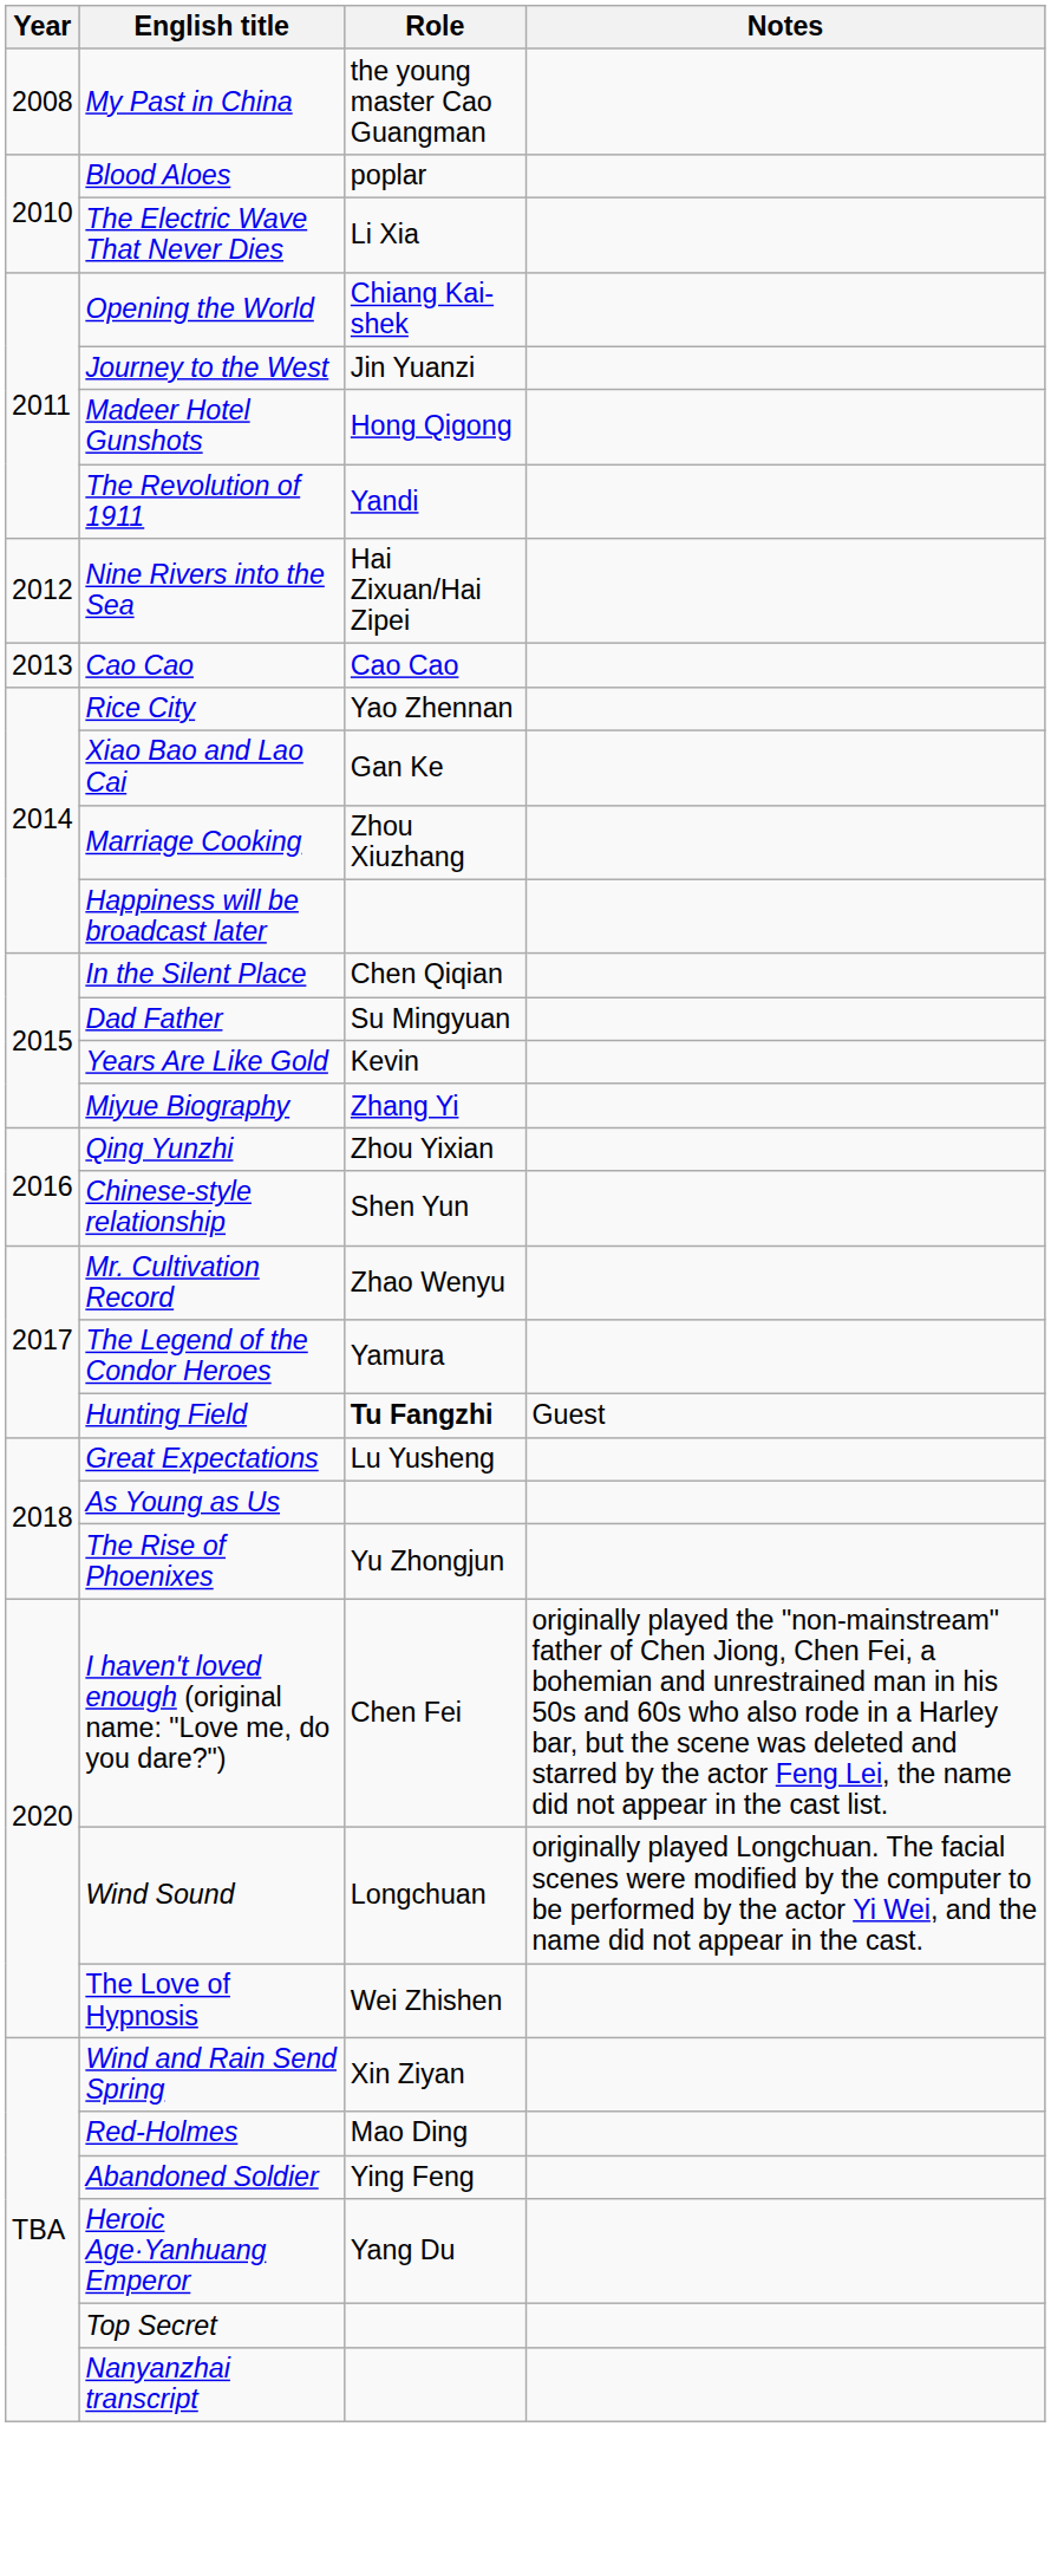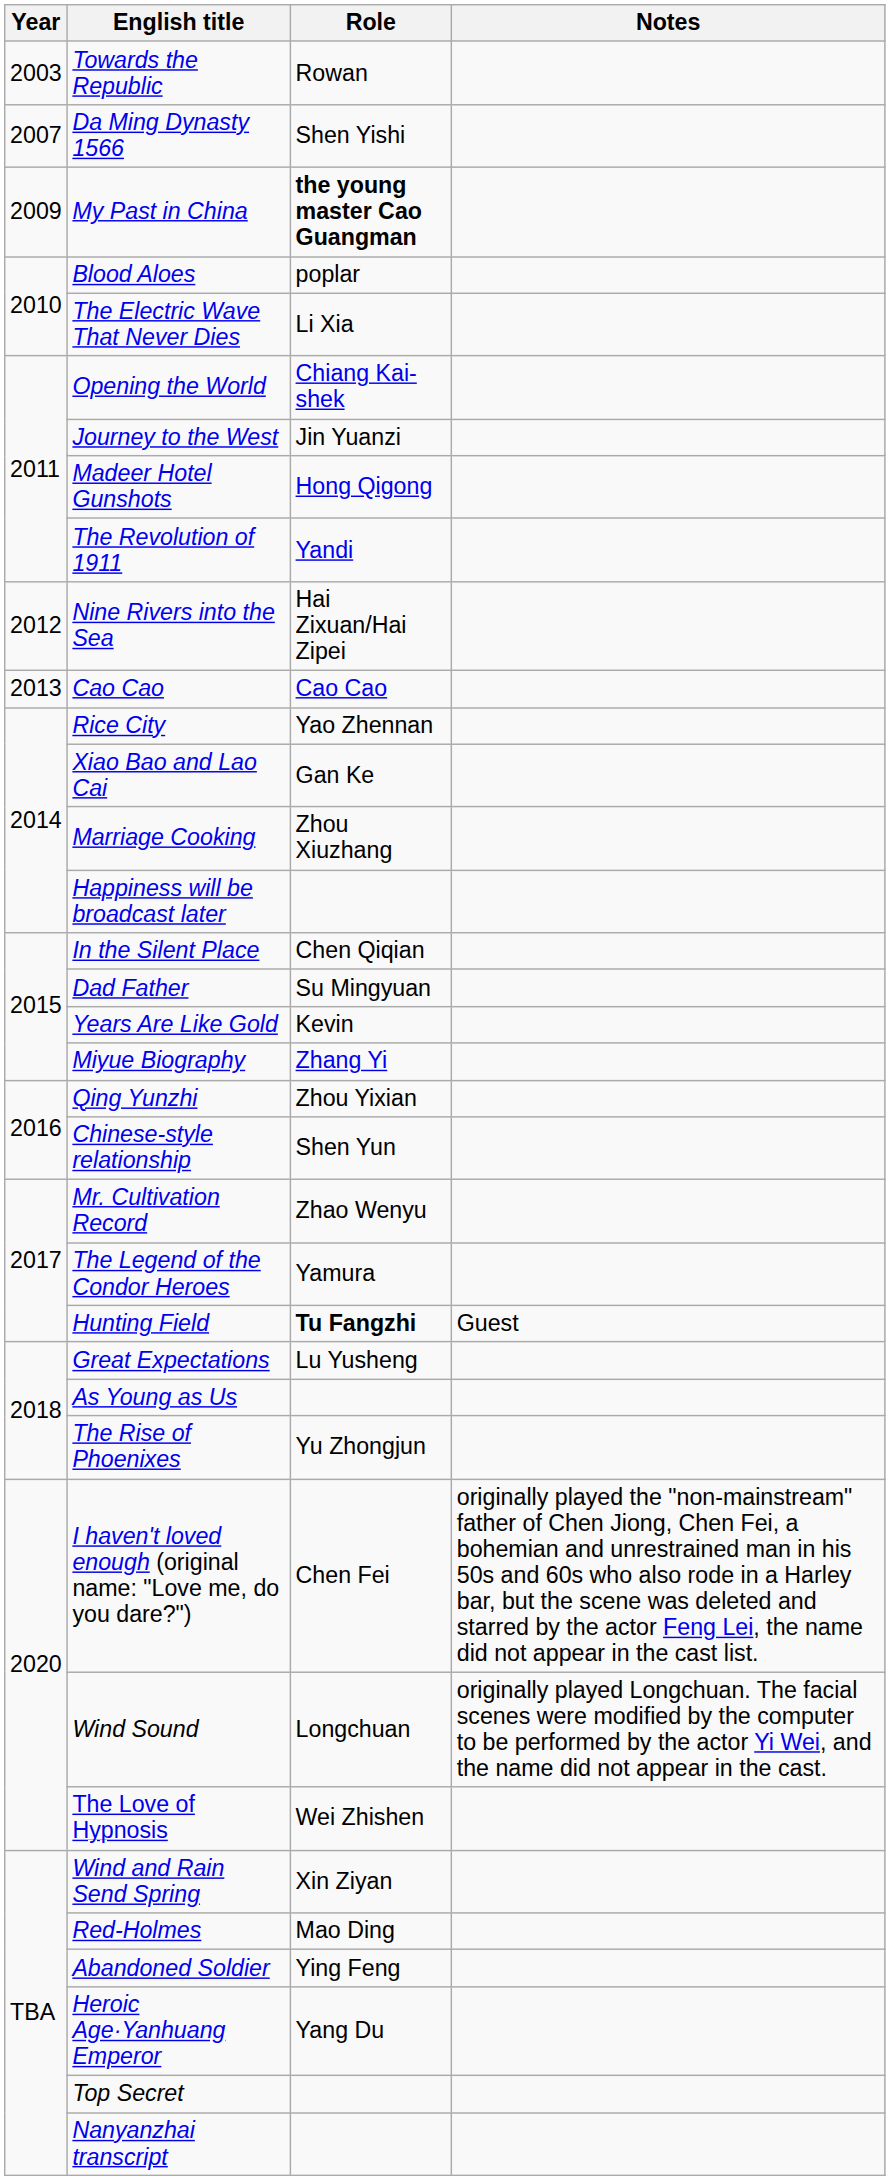 <table class="wikitable">
 <tr>
 <th>Year</th>
 <th>English title</th>
 <th>Role</th>
 <th>Notes</th>
 </tr>
 <tr>
-<td>2008</td>
+<td>2003</td>
+<td><em><a href='#'>Towards the Republic</a></em></td>
+<td>Rowan</td>
+<td></td>
+</tr>
+<tr>
+<td>2007</td>
+<td><em><a href='#'>Da Ming Dynasty 1566</a></em></td>
+<td>Shen Yishi</td>
+<td></td>
+</tr>
+<tr>
+<td>2009</td>
 <td><em><a href='#'>My Past in China</a></em></td>
-<td>the young master Cao Guangman</td>
+<td><strong>the young master Cao Guangman</strong></td>
 <td></td>
 </tr>
 <tr>
 <td rowspan=2>2010</td>
 <td><em><a href='#'>Blood Aloes</a></em></td>
 <td>poplar</td>
 <td></td>
 </tr>
 <tr>
 <td><em><a href='#'>The Electric Wave That Never Dies</a></em></td>
 <td>Li Xia</td>
 <td></td>
 </tr>
 <tr>
 <td rowspan=4>2011</td>
 <td><em><a href='#'>Opening the World</a></em></td>
 <td><a href='#'>Chiang Kai-shek</a></td>
 <td></td>
 </tr>
 <tr>
 <td><em><a href='#'>Journey to the West</a></em></td>
 <td>Jin Yuanzi</td>
 <td></td>
 </tr>
 <tr>
 <td><em><a href='#'>Madeer Hotel Gunshots</a></em></td>
 <td><a href='#'>Hong Qigong</a></td>
 <td></td>
 </tr>
 <tr>
 <td><em><a href='#'>The Revolution of 1911</a></em></td>
 <td><a href='#'>Yandi</a></td>
 <td></td>
 </tr>
 <tr>
 <td>2012</td>
 <td><em><a href='#'>Nine Rivers into the Sea</a></em></td>
 <td>Hai Zixuan/Hai Zipei</td>
 <td></td>
 </tr>
 <tr>
 <td>2013</td>
 <td><em><a href='#'>Cao Cao</a></em></td>
 <td><a href='#'>Cao Cao</a></td>
 <td></td>
 </tr>
 <tr>
 <td rowspan=4>2014</td>
 <td><em><a href='#'>Rice City</a></em></td>
 <td>Yao Zhennan</td>
 <td></td>
 </tr>
 <tr>
 <td><em><a href='#'>Xiao Bao and Lao Cai</a></em></td>
 <td>Gan Ke</td>
 <td></td>
 </tr>
 <tr>
 <td><em><a href='#'>Marriage Cooking</a></em></td>
 <td>Zhou Xiuzhang</td>
 <td></td>
 </tr>
 <tr>
 <td><em><a href='#'>Happiness will be broadcast later</a></em></td>
 <td></td>
 <td></td>
 </tr>
 <tr>
 <td rowspan=4>2015</td>
 <td><em><a href='#'>In the Silent Place</a></em></td>
 <td>Chen Qiqian</td>
 <td></td>
 </tr>
 <tr>
 <td><em><a href='#'>Dad Father</a></em></td>
 <td>Su Mingyuan</td>
 <td></td>
 </tr>
 <tr>
 <td><em><a href='#'>Years Are Like Gold</a></em></td>
 <td>Kevin</td>
 <td></td>
 </tr>
 <tr>
 <td><em><a href='#'>Miyue Biography</a></em></td>
 <td><a href='#'>Zhang Yi</a></td>
 <td></td>
 </tr>
 <tr>
 <td rowspan=2>2016</td>
 <td><em><a href='#'>Qing Yunzhi</a></em></td>
 <td>Zhou Yixian</td>
 <td></td>
 </tr>
 <tr>
 <td><em><a href='#'>Chinese-style relationship</a></em></td>
 <td>Shen Yun</td>
 <td></td>
 </tr>
 <tr>
 <td rowspan=3>2017</td>
 <td><em><a href='#'>Mr. Cultivation Record</a></em></td>
 <td>Zhao Wenyu</td>
 <td></td>
 </tr>
 <tr>
 <td><em><a href='#'>The Legend of the Condor Heroes</a></em></td>
 <td>Yamura</td>
 <td></td>
 </tr>
 <tr>
 <td><em><a href='#'>Hunting Field</a></em></td>
 <td><strong>Tu Fangzhi</strong></td>
 <td>Guest</td>
 </tr>
 <tr>
 <td rowspan=3>2018</td>
 <td><em><a href='#'>Great Expectations</a></em></td>
 <td>Lu Yusheng</td>
 <td></td>
 </tr>
 <tr>
 <td><em><a href='#'>As Young as Us</a></em></td>
 <td></td>
 <td></td>
 </tr>
 <tr>
 <td><em><a href='#'>The Rise of Phoenixes</a></em></td>
 <td>Yu Zhongjun</td>
 <td></td>
 </tr>
 <tr>
 <td rowspan=3>2020</td>
 <td><em><a href='#'>I haven't loved enough</a></em> (original name: "Love me, do you dare?")</td>
 <td>Chen Fei</td>
 <td>originally played the "non-mainstream" father of Chen Jiong, Chen Fei, a bohemian and unrestrained man in his 50s and 60s who also rode in a Harley bar, but the scene was deleted and starred by the actor <a href='#'>Feng Lei</a>, the name did not appear in the cast list.</td>
 </tr>
 <tr>
 <td><em>Wind Sound</em></td>
 <td>Longchuan</td>
 <td>originally played Longchuan. The facial scenes were modified by the computer to be performed by the actor <a href='#'>Yi Wei</a>, and the name did not appear in the cast.</td>
 </tr>
 <tr>
 <td><a href='#'>The Love of Hypnosis</a></td>
 <td>Wei Zhishen</td>
 </tr>
 <tr>
 <td rowspan=6>TBA</td>
 <td><em><a href='#'>Wind and Rain Send Spring</a></em></td>
 <td>Xin Ziyan</td>
 <td></td>
 </tr>
 <tr>
 <td><em><a href='#'>Red-Holmes</a></em></td>
 <td>Mao Ding</td>
 <td></td>
 </tr>
 <tr>
 <td><em><a href='#'>Abandoned Soldier</a></em></td>
 <td>Ying Feng</td>
 <td></td>
 </tr>
 <tr>
 <td><em><a href='#'>Heroic Age·Yanhuang Emperor</a></em></td>
 <td>Yang Du</td>
 <td></td>
 </tr>
 <tr>
 <td><em>Top Secret</em></td>
 <td></td>
 <td></td>
 </tr>
 <tr>
 <td><em><a href='#'>Nanyanzhai transcript</a></em></td>
 <td></td>
 <td></td>
 </tr>
 </table>
